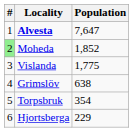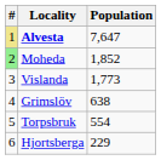 <table class="wikitable">
 <tr>
 <th>#</th>
 <th>Locality</th>
 <th>Population</th>
 </tr>
 <tr>
-<td>1</td>
+<td style="background: khaki;">1</td>
 <td><strong><a href='#'>Alvesta</a></strong></td>
 <td>7,647</td>
 </tr>
 <tr>
 <td style="background: lightgreen;">2</td>
 <td><a href='#'>Moheda</a></td>
 <td>1,852</td>
 </tr>
 <tr>
 <td>3</td>
 <td><a href='#'>Vislanda</a></td>
-<td>1,775</td>
+<td>1,773</td>
 </tr>
 <tr>
 <td>4</td>
 <td><a href='#'>Grimslöv</a></td>
 <td>638</td>
 </tr>
 <tr>
 <td>5</td>
 <td><a href='#'>Torpsbruk</a></td>
-<td>354</td>
+<td>554</td>
 </tr>
 <tr>
 <td>6</td>
 <td><a href='#'>Hjortsberga</a></td>
 <td>229</td>
 </tr>
 </table>
